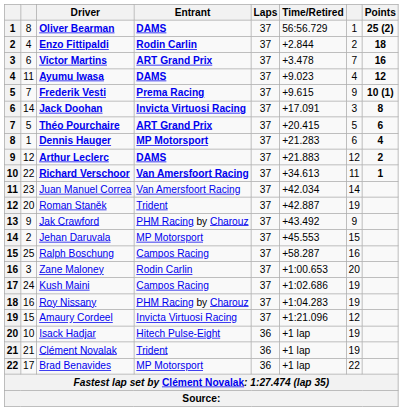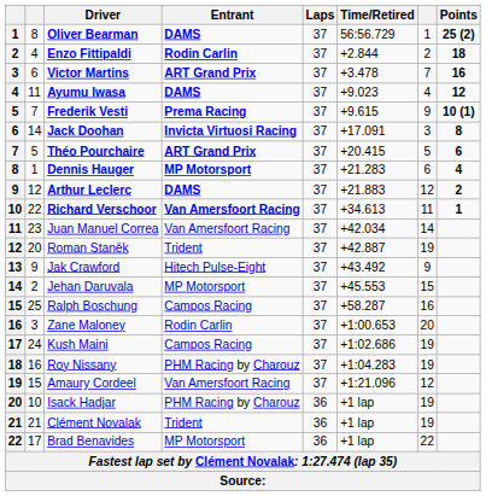 <table class="wikitable" style="font-size:85%">
 <tr>
 <th scope="col"></th>
 <th scope="col"></th>
 <th scope="col">Driver</th>
 <th scope="col">Entrant</th>
 <th scope="col">Laps</th>
 <th scope="col">Time/Retired</th>
 <th scope="col"></th>
 <th scope="col">Points</th>
 </tr>
 <tr>
 <th>1</th>
 <td align="center">8</td>
 <td> <strong><a href='#'>Oliver Bearman</a></strong></td>
 <td><strong><a href='#'>DAMS</a></strong></td>
 <td align="center">37</td>
 <td>56:56.729</td>
 <td align="center">1</td>
 <td align="center"><strong>25 (2)</strong></td>
 </tr>
 <tr>
 <th>2</th>
 <td align="center">4</td>
 <td> <strong><a href='#'>Enzo Fittipaldi</a></strong></td>
 <td><strong><a href='#'>Rodin Carlin</a></strong></td>
 <td align="center">37</td>
 <td>+2.844</td>
 <td align="center">2</td>
 <td align="center"><strong>18</strong></td>
 </tr>
 <tr>
 <th>3</th>
 <td align="center">6</td>
 <td> <strong><a href='#'>Victor Martins</a></strong></td>
 <td><strong><a href='#'>ART Grand Prix</a></strong></td>
 <td align="center">37</td>
 <td>+3.478</td>
 <td align="center">7</td>
 <td align="center"><strong>16</strong></td>
 </tr>
 <tr>
 <th>4</th>
 <td align="center">11</td>
 <td> <strong><a href='#'>Ayumu Iwasa</a></strong></td>
 <td><strong><a href='#'>DAMS</a></strong></td>
 <td align="center">37</td>
 <td>+9.023</td>
 <td align="center">4</td>
 <td align="center"><strong>12</strong></td>
 </tr>
 <tr>
 <th>5</th>
 <td align="center">7</td>
 <td> <strong><a href='#'>Frederik Vesti</a></strong></td>
 <td><strong><a href='#'>Prema Racing</a></strong></td>
 <td align="center">37</td>
 <td>+9.615</td>
 <td align="center">9</td>
 <td align="center"><strong>10 (1)</strong></td>
 </tr>
 <tr>
 <th>6</th>
 <td align="center">14</td>
 <td> <strong><a href='#'>Jack Doohan</a></strong></td>
 <td><strong><a href='#'>Invicta Virtuosi Racing</a></strong></td>
 <td align="center">37</td>
 <td>+17.091</td>
 <td align="center">3</td>
 <td align="center"><strong>8</strong></td>
 </tr>
 <tr>
 <th>7</th>
 <td align="center">5</td>
 <td> <strong><a href='#'>Théo Pourchaire</a></strong></td>
 <td><strong><a href='#'>ART Grand Prix</a></strong></td>
 <td align="center">37</td>
 <td>+20.415</td>
 <td align="center">5</td>
 <td align="center"><strong>6</strong></td>
 </tr>
 <tr>
 <th>8</th>
 <td align="center">1</td>
 <td> <strong><a href='#'>Dennis Hauger</a></strong></td>
 <td><strong><a href='#'>MP Motorsport</a></strong></td>
 <td align="center">37</td>
 <td>+21.283</td>
 <td align="center">6</td>
 <td align="center"><strong>4</strong></td>
 </tr>
 <tr>
 <th>9</th>
 <td align="center">12</td>
 <td> <strong><a href='#'>Arthur Leclerc</a></strong></td>
 <td><strong><a href='#'>DAMS</a></strong></td>
 <td align="center">37</td>
 <td>+21.883</td>
 <td align="center">12</td>
 <td align="center"><strong>2</strong></td>
 </tr>
 <tr>
 <th>10</th>
 <td align="center">22</td>
 <td> <strong><a href='#'>Richard Verschoor</a></strong></td>
 <td><strong><a href='#'>Van Amersfoort Racing</a></strong></td>
 <td align="center">37</td>
 <td>+34.613</td>
 <td align="center">11</td>
 <td align="center"><strong>1</strong></td>
 </tr>
 <tr>
 <th>11</th>
 <td align="center">23</td>
 <td> <a href='#'>Juan Manuel Correa</a></td>
 <td><a href='#'>Van Amersfoort Racing</a></td>
 <td align="center">37</td>
 <td>+42.034</td>
 <td align="center">14</td>
 <td align="center"></td>
 </tr>
 <tr>
 <th>12</th>
 <td align="center">20</td>
 <td> <a href='#'>Roman Staněk</a></td>
 <td><a href='#'>Trident</a></td>
 <td align="center">37</td>
 <td>+42.887</td>
 <td align="center">19</td>
 <td align="center"></td>
 </tr>
 <tr>
 <th>13</th>
 <td align="center">9</td>
 <td> <a href='#'>Jak Crawford</a></td>
-<td><a href='#'>PHM Racing</a> by <a href='#'>Charouz</a></td>
+<td><a href='#'>Hitech Pulse-Eight</a></td>
 <td align="center">37</td>
 <td>+43.492</td>
 <td align="center">9</td>
 <td align="center"></td>
 </tr>
 <tr>
 <th>14</th>
 <td align="center">2</td>
 <td> <a href='#'>Jehan Daruvala</a></td>
 <td><a href='#'>MP Motorsport</a></td>
 <td align="center">37</td>
 <td>+45.553</td>
 <td align="center">15</td>
 <td align="center"></td>
 </tr>
 <tr>
 <th>15</th>
 <td align="center">25</td>
 <td> <a href='#'>Ralph Boschung</a></td>
 <td><a href='#'>Campos Racing</a></td>
 <td align="center">37</td>
 <td>+58.287</td>
 <td align="center">16</td>
 <td align="center"></td>
 </tr>
 <tr>
 <th>16</th>
 <td align="center">3</td>
 <td> <a href='#'>Zane Maloney</a></td>
 <td><a href='#'>Rodin Carlin</a></td>
 <td align="center">37</td>
 <td>+1:00.653</td>
 <td align="center">20</td>
 <td align="center"></td>
 </tr>
 <tr>
 <th>17</th>
 <td align="center">24</td>
 <td> <a href='#'>Kush Maini</a></td>
 <td><a href='#'>Campos Racing</a></td>
 <td align="center">37</td>
 <td>+1:02.686</td>
 <td align="center">19</td>
 <td align="center"></td>
 </tr>
 <tr>
 <th>18</th>
 <td align="center">16</td>
 <td> <a href='#'>Roy Nissany</a></td>
 <td><a href='#'>PHM Racing</a> by <a href='#'>Charouz</a></td>
 <td align="center">37</td>
 <td>+1:04.283</td>
 <td align="center">19</td>
 <td align="center"></td>
 </tr>
 <tr>
 <th>19</th>
 <td align="center">15</td>
 <td> <a href='#'>Amaury Cordeel</a></td>
-<td><a href='#'>Invicta Virtuosi Racing</a></td>
+<td><a href='#'>Van Amersfoort Racing</a></td>
 <td align="center">37</td>
 <td>+1:21.096</td>
 <td align="center">12</td>
 <td align="center"></td>
 </tr>
 <tr>
 <th>20</th>
 <td align="center">10</td>
 <td> <a href='#'>Isack Hadjar</a></td>
-<td><a href='#'>Hitech Pulse-Eight</a></td>
+<td><a href='#'>PHM Racing</a> by <a href='#'>Charouz</a></td>
 <td align="center">36</td>
 <td>+1 lap</td>
 <td align="center">19</td>
 <td align="center"></td>
 </tr>
 <tr>
 <th>21</th>
 <td align="center">21</td>
 <td> <a href='#'>Clément Novalak</a></td>
 <td><a href='#'>Trident</a></td>
 <td align="center">36</td>
 <td>+1 lap</td>
 <td align="center">19</td>
 <td align="center"></td>
 </tr>
 <tr>
 <th>22</th>
 <td align="center">17</td>
 <td> <a href='#'>Brad Benavides</a></td>
 <td><a href='#'>MP Motorsport</a></td>
 <td align="center">36</td>
 <td>+1 lap</td>
 <td align="center">22</td>
 <td align="center"></td>
 </tr>
 <tr>
 <th colspan="8"><em>Fastest lap set by</em> <strong> <a href='#'>Clément Novalak</a><strong><em>: 1:27.474 (lap 35)<em></th>
 </tr>
 <tr>
 <th colspan="8">Source:</th>
 </tr>
 </table>
